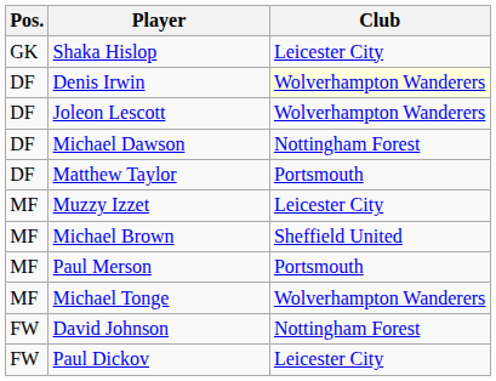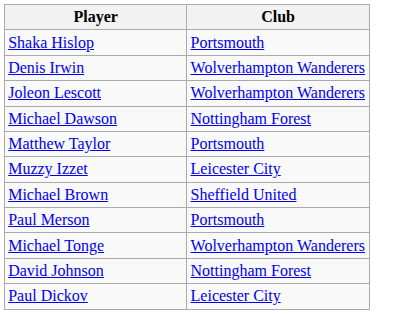 <table class="wikitable">
 <tr>
-<th>Pos.</th>
 <th>Player</th>
 <th>Club</th>
 </tr>
 <tr>
-<td>GK</td>
 <td width="175px"> <a href='#'>Shaka Hislop</a></td>
-<td><a href='#'>Leicester City</a></td>
+<td width="175px"><a href='#'>Portsmouth</a></td>
 </tr>
 <tr>
-<td>DF</td>
 <td> <a href='#'>Denis Irwin</a></td>
-<td style="background: lightyellow;"><a href='#'>Wolverhampton Wanderers</a></td>
+<td><a href='#'>Wolverhampton Wanderers</a></td>
 </tr>
 <tr>
-<td>DF</td>
 <td> <a href='#'>Joleon Lescott</a></td>
 <td><a href='#'>Wolverhampton Wanderers</a></td>
 </tr>
 <tr>
-<td>DF</td>
 <td> <a href='#'>Michael Dawson</a></td>
 <td><a href='#'>Nottingham Forest</a></td>
 </tr>
 <tr>
-<td>DF</td>
 <td> <a href='#'>Matthew Taylor</a></td>
 <td><a href='#'>Portsmouth</a></td>
 </tr>
 <tr>
-<td>MF</td>
 <td> <a href='#'>Muzzy Izzet</a></td>
 <td><a href='#'>Leicester City</a></td>
 </tr>
 <tr>
-<td>MF</td>
 <td> <a href='#'>Michael Brown</a></td>
 <td><a href='#'>Sheffield United</a></td>
 </tr>
 <tr>
-<td>MF</td>
 <td> <a href='#'>Paul Merson</a></td>
 <td><a href='#'>Portsmouth</a></td>
 </tr>
 <tr>
-<td>MF</td>
 <td> <a href='#'>Michael Tonge</a></td>
 <td><a href='#'>Wolverhampton Wanderers</a></td>
 </tr>
 <tr>
-<td>FW</td>
 <td> <a href='#'>David Johnson</a></td>
 <td><a href='#'>Nottingham Forest</a></td>
 </tr>
 <tr>
-<td>FW</td>
 <td> <a href='#'>Paul Dickov</a></td>
 <td><a href='#'>Leicester City</a></td>
 </tr>
 </table>
